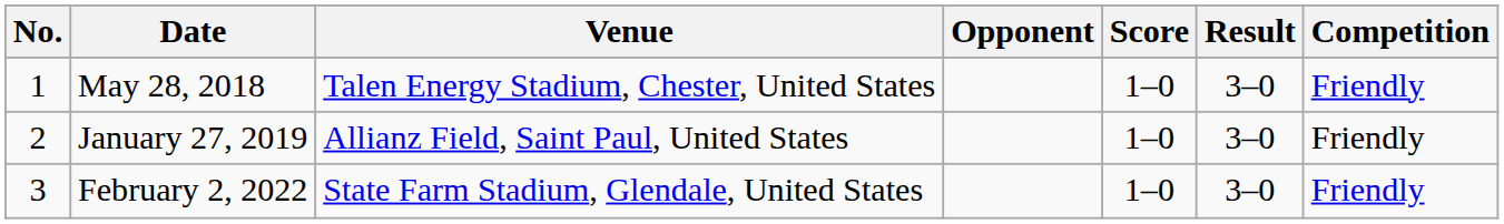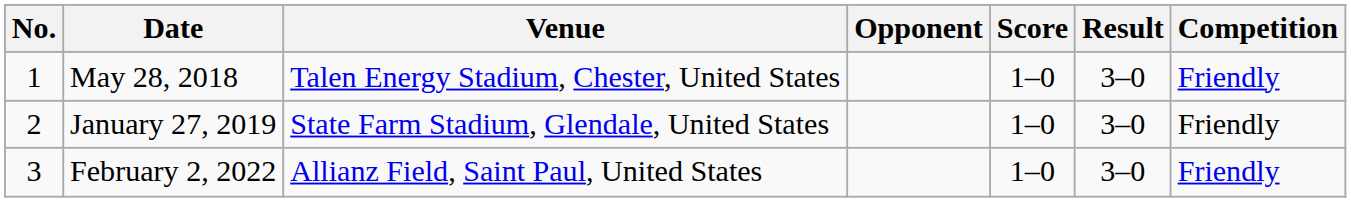 <table class="wikitable sortable">
 <tr>
 <th scope="col">No.</th>
 <th scope="col">Date</th>
 <th scope="col">Venue</th>
 <th scope="col">Opponent</th>
 <th scope="col">Score</th>
 <th scope="col">Result</th>
 <th scope="col">Competition</th>
 </tr>
 <tr>
 <td style="text-align:center">1</td>
 <td>May 28, 2018</td>
 <td><a href='#'>Talen Energy Stadium</a>, <a href='#'>Chester</a>, United States</td>
 <td></td>
 <td style="text-align:center">1–0</td>
 <td style="text-align:center">3–0</td>
 <td><a href='#'>Friendly</a></td>
 </tr>
 <tr>
 <td style="text-align:center">2</td>
 <td>January 27, 2019</td>
-<td><a href='#'>Allianz Field</a>, <a href='#'>Saint Paul</a>, United States</td>
+<td><a href='#'>State Farm Stadium</a>, <a href='#'>Glendale</a>, United States</td>
 <td></td>
 <td style="text-align:center">1–0</td>
 <td style="text-align:center">3–0</td>
 <td>Friendly</td>
 </tr>
 <tr>
 <td style="text-align:center">3</td>
 <td>February 2, 2022</td>
-<td><a href='#'>State Farm Stadium</a>, <a href='#'>Glendale</a>, United States</td>
+<td><a href='#'>Allianz Field</a>, <a href='#'>Saint Paul</a>, United States</td>
 <td></td>
 <td style="text-align:center">1–0</td>
 <td style="text-align:center">3–0</td>
 <td><a href='#'>Friendly</a></td>
 </tr>
 </table>
